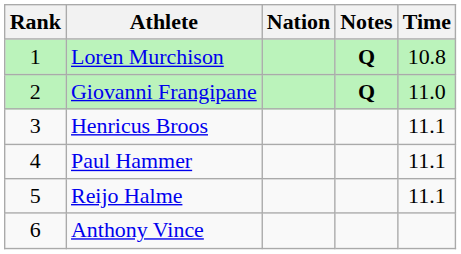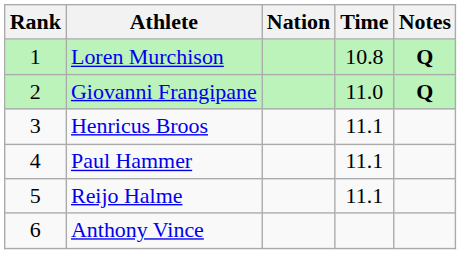 <table class="wikitable sortable" style="text-align:center">
 <tr>
 <th>Rank</th>
 <th>Athlete</th>
 <th>Nation</th>
+<th>Time</th>
 <th>Notes</th>
-<th>Time</th>
 </tr>
 <tr bgcolor=bbf3bb>
 <td>1</td>
 <td align="left"><a href='#'>Loren Murchison</a></td>
 <td align="left"></td>
+<td>10.8</td>
 <td><strong>Q</strong></td>
-<td>10.8</td>
 </tr>
 <tr bgcolor=bbf3bb>
 <td>2</td>
 <td align="left"><a href='#'>Giovanni Frangipane</a></td>
 <td align="left"></td>
+<td>11.0</td>
 <td><strong>Q</strong></td>
-<td>11.0</td>
 </tr>
 <tr>
 <td>3</td>
 <td align="left"><a href='#'>Henricus Broos</a></td>
 <td align="left"></td>
+<td>11.1</td>
 <td></td>
-<td>11.1</td>
 </tr>
 <tr>
 <td>4</td>
 <td align="left"><a href='#'>Paul Hammer</a></td>
 <td align="left"></td>
+<td>11.1</td>
 <td></td>
-<td>11.1</td>
 </tr>
 <tr>
 <td>5</td>
 <td align="left"><a href='#'>Reijo Halme</a></td>
 <td align="left"></td>
+<td>11.1</td>
 <td></td>
-<td>11.1</td>
 </tr>
 <tr>
 <td>6</td>
 <td align="left"><a href='#'>Anthony Vince</a></td>
 <td align="left"></td>
 <td></td>
 <td></td>
 </tr>
 </table>
